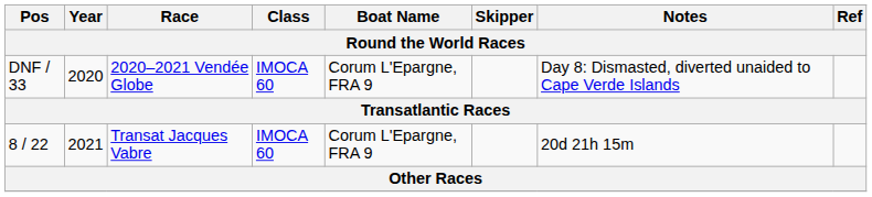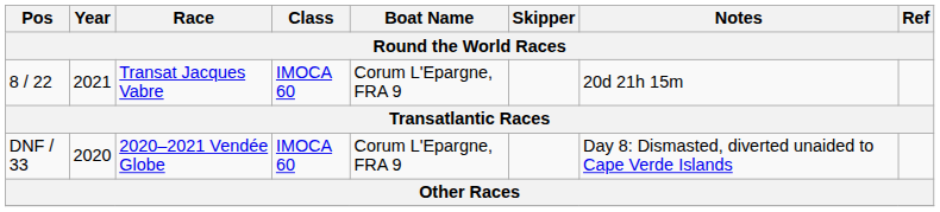 <table class="wikitable sortable">
 <tr>
 <th>Pos</th>
 <th>Year</th>
 <th>Race</th>
 <th>Class</th>
 <th>Boat Name</th>
 <th>Skipper</th>
 <th>Notes</th>
 <th>Ref</th>
 </tr>
 <tr>
 <th colspan = 8><strong>Round the World Races</strong></th>
 </tr>
 <tr>
+<td>8 / 22</td>
+<td>2021</td>
+<td><a href='#'>Transat Jacques Vabre</a></td>
+<td><a href='#'>IMOCA 60</a></td>
+<td>Corum L'Epargne, FRA 9</td>
+<td> <br> </td>
+<td>20d 21h 15m</td>
+<td></td>
+</tr>
+<tr>
+<th colspan = 8><strong>Transatlantic Races</strong></th>
+</tr>
+<tr>
 <td>DNF / 33</td>
 <td>2020</td>
 <td><a href='#'>2020–2021 Vendée Globe</a></td>
 <td><a href='#'>IMOCA 60</a></td>
 <td>Corum L'Epargne, FRA 9</td>
 <td></td>
 <td>Day 8: Dismasted, diverted unaided to <a href='#'>Cape Verde Islands</a></td>
 <td></td>
 </tr>
 <tr>
-<th colspan = 8><strong>Transatlantic Races</strong></th>
-</tr>
-<tr>
-<td>8 / 22</td>
-<td>2021</td>
-<td><a href='#'>Transat Jacques Vabre</a></td>
-<td><a href='#'>IMOCA 60</a></td>
-<td>Corum L'Epargne, FRA 9</td>
-<td> <br> </td>
-<td>20d 21h 15m</td>
-<td></td>
-</tr>
-<tr>
 <th colspan = 8><strong>Other Races</strong></th>
 </tr>
 <tr>
 </tr>
 </table>
